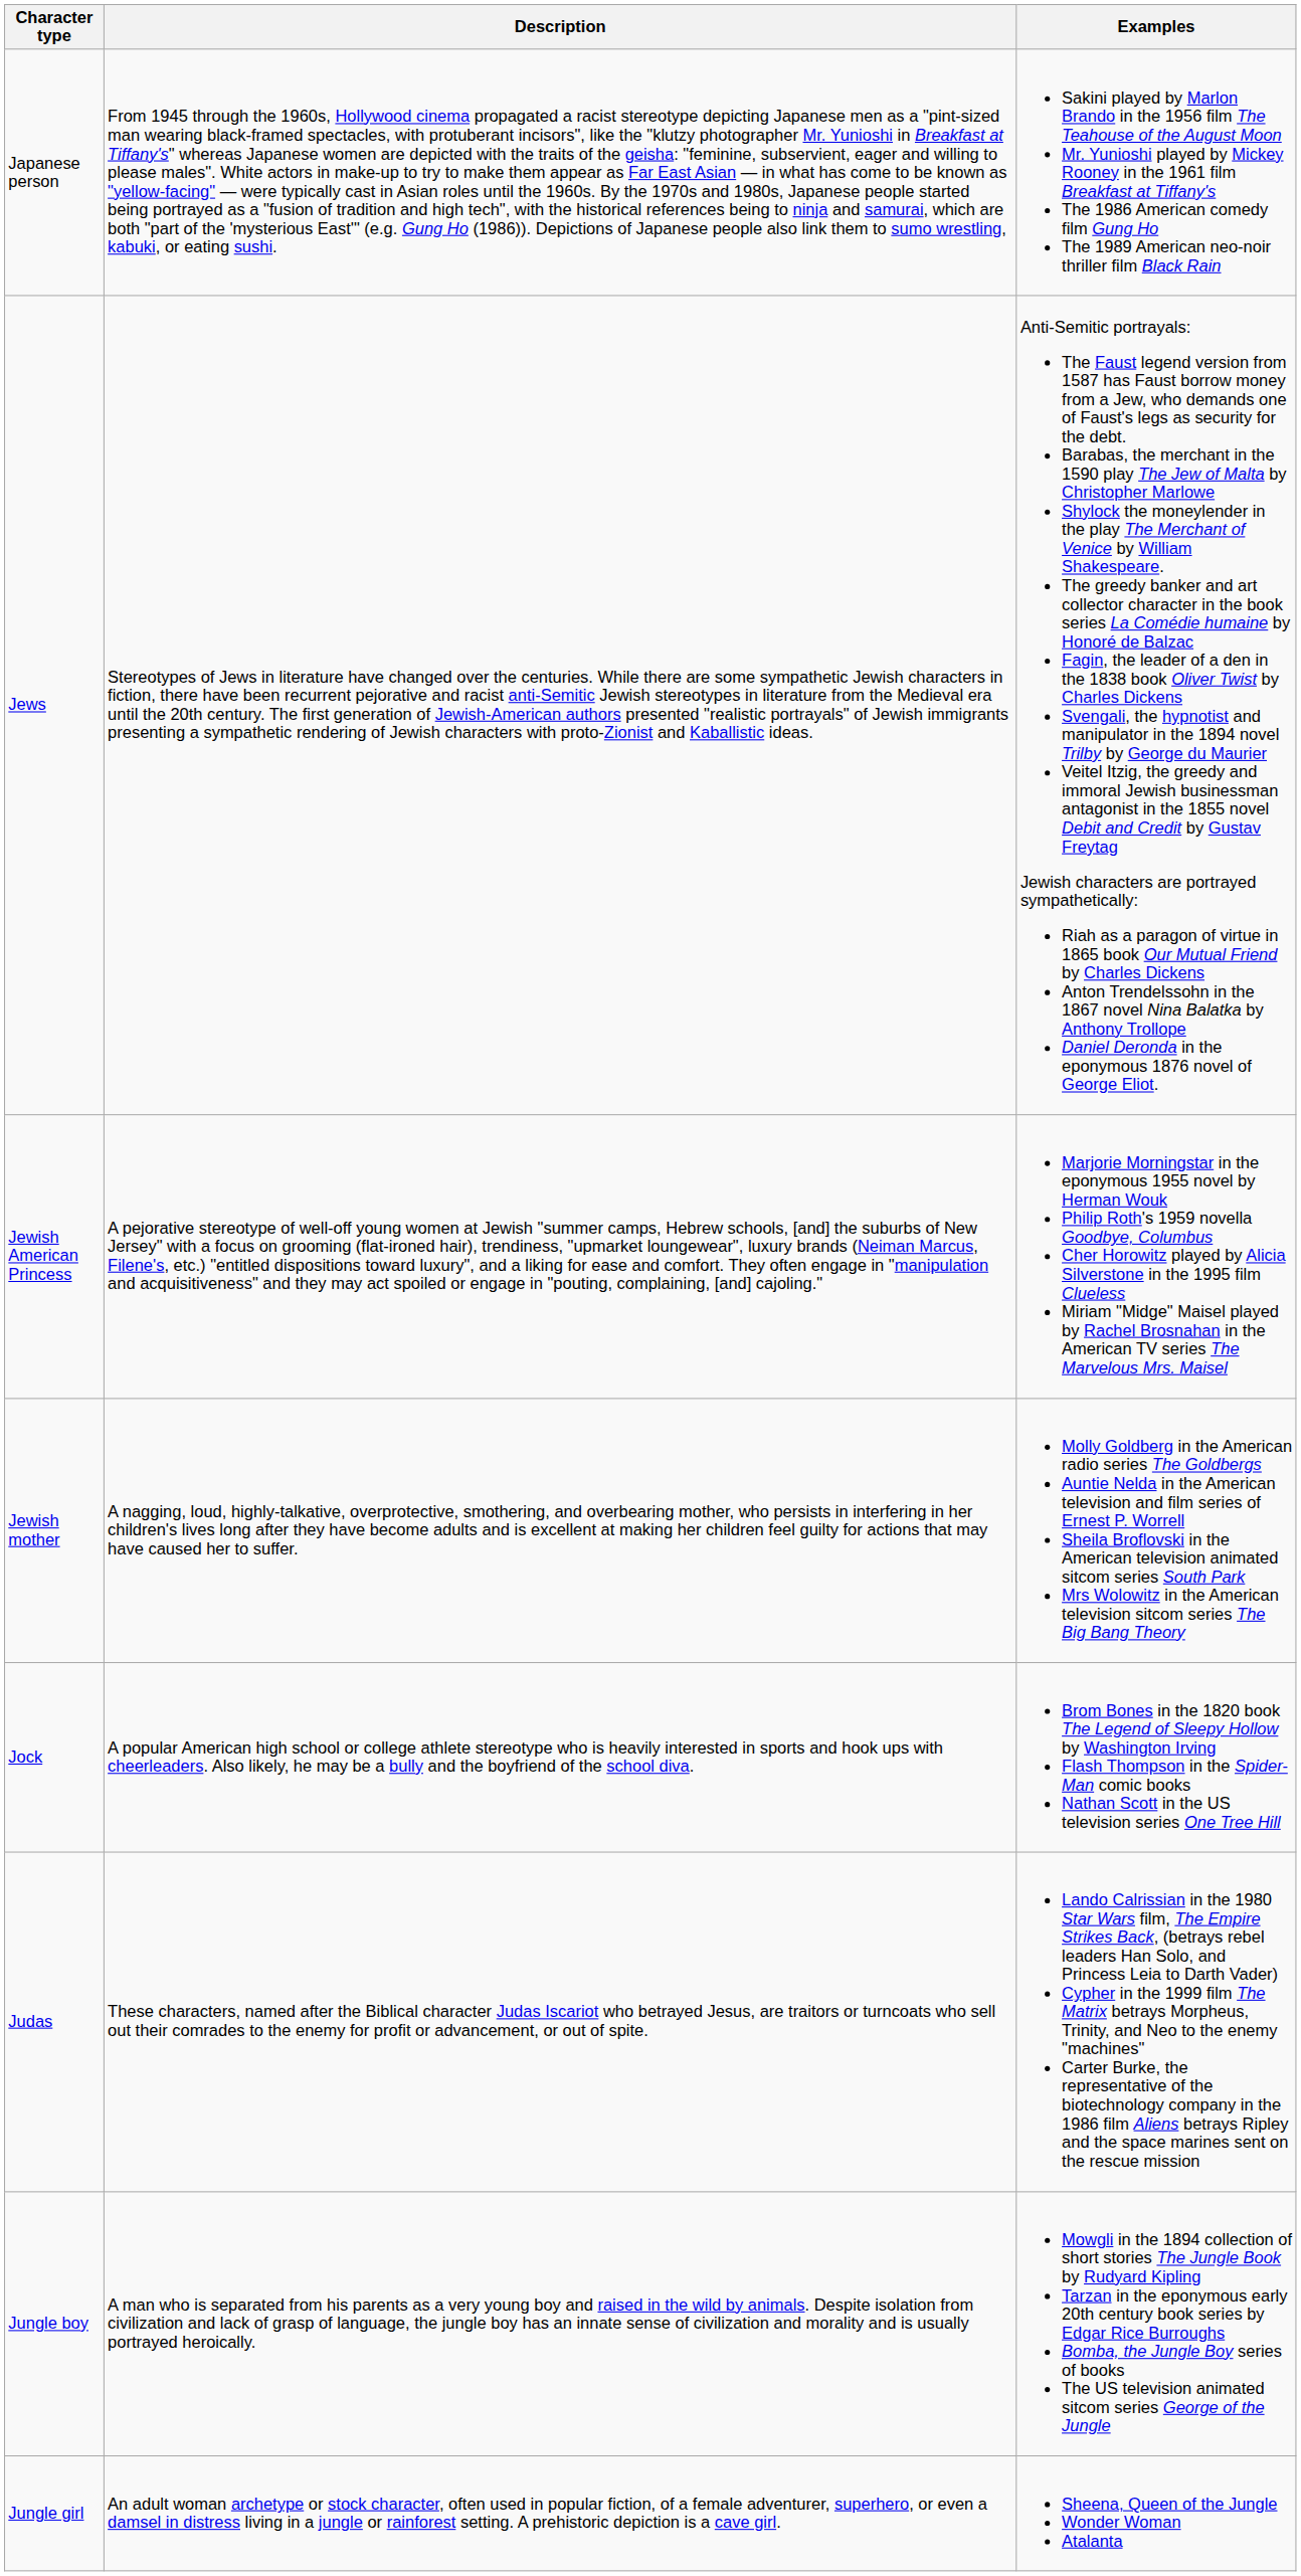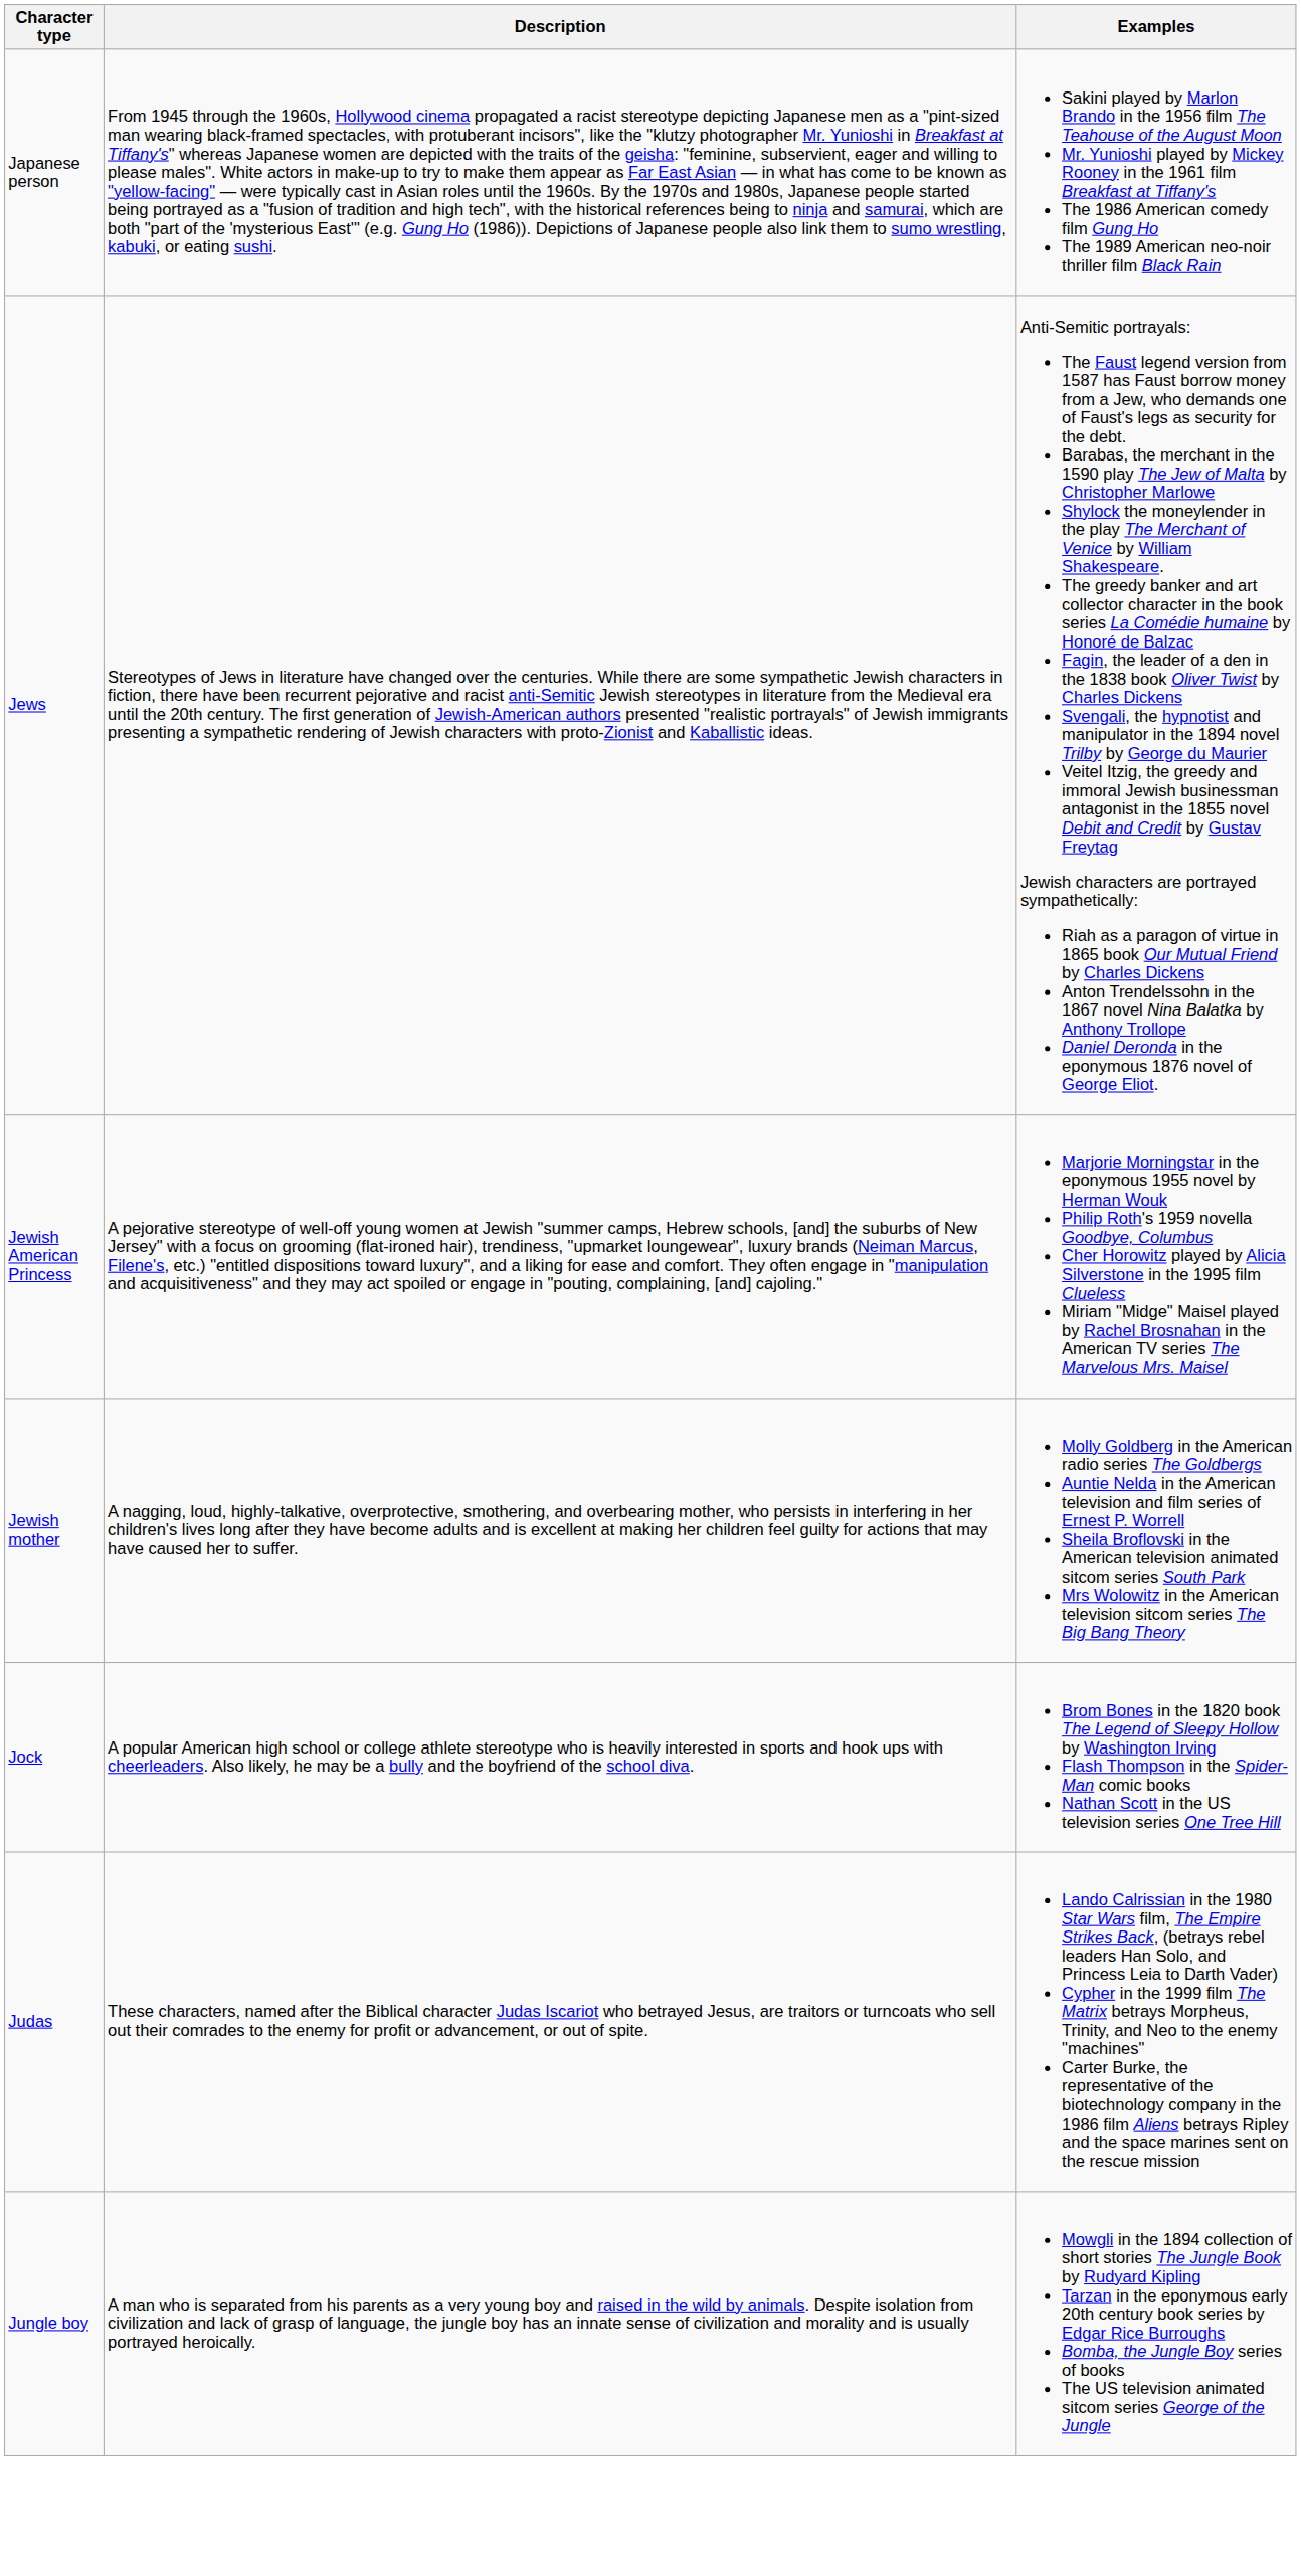 <table class="wikitable">
 <tr>
 <th>Character type</th>
 <th>Description</th>
 <th>Examples</th>
 </tr>
 <tr>
 <td>Japanese person</td>
 <td><br>From 1945 through the 1960s, <a href='#'>Hollywood cinema</a> propagated a racist stereotype depicting Japanese men as a "pint-sized man wearing black-framed spectacles, with protuberant incisors", like the "klutzy photographer <a href='#'>Mr. Yunioshi</a> in <em><a href='#'>Breakfast at Tiffany's</a></em>" whereas Japanese women are depicted with the traits of the <a href='#'>geisha</a>: "feminine, subservient, eager and willing to please males". White actors in make-up to try to make them appear as <a href='#'>Far East Asian</a> — in what has come to be known as <a href='#'>"yellow-facing"</a> — were typically cast in Asian roles until the 1960s. By the 1970s and 1980s, Japanese people started being portrayed as a "fusion of tradition and high tech", with the historical references being to <a href='#'>ninja</a> and <a href='#'>samurai</a>, which are both "part of the 'mysterious East'" (e.g. <em><a href='#'>Gung Ho</a></em> (1986)). Depictions of Japanese people also link them to <a href='#'>sumo wrestling</a>, <a href='#'>kabuki</a>, or eating <a href='#'>sushi</a>.</td>
 <td><br><ul><li>Sakini played by <a href='#'>Marlon Brando</a> in the 1956 film <a href='#'><em>The Teahouse of the August Moon</em></a></li><li><a href='#'>Mr. Yunioshi</a> played by <a href='#'>Mickey Rooney</a> in the 1961 film <a href='#'><em>Breakfast at Tiffany's</em></a></li><li>The 1986 American comedy film <em><a href='#'>Gung Ho</a></em></li><li>The 1989 American neo-noir thriller film <em><a href='#'>Black Rain</a></em></li></ul></td>
 </tr>
 <tr>
 <td><a href='#'>Jews</a></td>
 <td>Stereotypes of Jews in literature have changed over the centuries. While there are some sympathetic Jewish characters in fiction, there have been recurrent pejorative and racist <a href='#'>anti-Semitic</a> Jewish stereotypes in literature from the Medieval era until the 20th century.  The first generation of <a href='#'>Jewish-American authors</a> presented "realistic portrayals" of Jewish immigrants presenting a sympathetic rendering of Jewish characters with proto-<a href='#'>Zionist</a> and <a href='#'>Kaballistic</a> ideas.</td>
 <td><br>Anti-Semitic portrayals:<ul><li>The <a href='#'>Faust</a> legend version from 1587 has Faust borrow money from a Jew, who demands one of Faust's legs as security for the debt.</li><li>Barabas, the merchant in the 1590 play <em><a href='#'>The Jew of Malta</a></em> by <a href='#'>Christopher Marlowe</a></li><li><a href='#'>Shylock</a> the moneylender in the play <em><a href='#'>The Merchant of Venice</a></em> by <a href='#'>William Shakespeare</a>.</li><li>The greedy banker and art collector character in the book series <em><a href='#'>La Comédie humaine</a></em> by <a href='#'>Honoré de Balzac</a></li><li><a href='#'>Fagin</a>, the leader of a den in the 1838 book <em><a href='#'>Oliver Twist</a></em> by <a href='#'>Charles Dickens</a></li><li><a href='#'>Svengali</a>, the <a href='#'>hypnotist</a> and manipulator in the 1894 novel <em><a href='#'>Trilby</a></em> by <a href='#'>George du Maurier</a></li><li>Veitel Itzig, the greedy and immoral Jewish businessman antagonist in the 1855 novel <em><a href='#'>Debit and Credit</a></em> by <a href='#'>Gustav Freytag</a></li></ul>Jewish characters are portrayed sympathetically:<ul><li>Riah as a paragon of virtue in 1865 book <em><a href='#'>Our Mutual Friend</a></em> by <a href='#'>Charles Dickens</a></li><li>Anton Trendelssohn in the 1867 novel <em>Nina Balatka</em> by <a href='#'>Anthony Trollope</a></li><li><em><a href='#'>Daniel Deronda</a></em> in the eponymous 1876 novel of <a href='#'>George Eliot</a>.</li></ul></td>
 </tr>
 <tr>
 <td><a href='#'>Jewish American Princess</a></td>
 <td>A pejorative stereotype of well-off young women at Jewish "summer camps, Hebrew schools, [and] the suburbs of New Jersey" with a focus on grooming (flat-ironed hair), trendiness, "upmarket loungewear", luxury brands (<a href='#'>Neiman Marcus</a>, <a href='#'>Filene's</a>, etc.) "entitled dispositions toward luxury", and a liking for ease and comfort. They often engage in "<a href='#'>manipulation</a> and acquisitiveness" and they may act spoiled or engage in "pouting, complaining, [and] cajoling."</td>
 <td><br><ul><li><a href='#'>Marjorie Morningstar</a> in the eponymous 1955 novel by <a href='#'>Herman Wouk</a></li><li><a href='#'>Philip Roth</a>'s 1959 novella <em><a href='#'>Goodbye, Columbus</a></em></li><li><a href='#'>Cher Horowitz</a> played by <a href='#'>Alicia Silverstone</a> in the 1995 film <em><a href='#'>Clueless</a></em></li><li>Miriam "Midge" Maisel played by <a href='#'>Rachel Brosnahan</a> in the American TV series <em><a href='#'>The Marvelous Mrs. Maisel</a></em></li></ul></td>
 </tr>
 <tr>
 <td><a href='#'>Jewish mother</a></td>
 <td>A nagging, loud, highly-talkative, overprotective, smothering, and overbearing mother, who persists in interfering in her children's lives long after they have become adults and is excellent at making her children feel guilty for actions that may have caused her to suffer.</td>
 <td><br><ul><li><a href='#'>Molly Goldberg</a> in the American radio series <em><a href='#'>The Goldbergs</a></em></li><li><a href='#'>Auntie Nelda</a> in the American television and film series of <a href='#'>Ernest P. Worrell</a></li><li><a href='#'>Sheila Broflovski</a> in the American television animated sitcom series <em><a href='#'>South Park</a></em></li><li><a href='#'>Mrs Wolowitz</a> in the American television sitcom series <em><a href='#'>The Big Bang Theory</a></em></li></ul></td>
 </tr>
 <tr>
 <td><a href='#'>Jock</a></td>
 <td>A popular American high school or college athlete stereotype who is heavily interested in sports and hook ups with <a href='#'>cheerleaders</a>. Also likely, he may be a <a href='#'>bully</a> and the boyfriend of the <a href='#'>school diva</a>.</td>
 <td><br><ul><li><a href='#'>Brom Bones</a> in the 1820 book <em><a href='#'>The Legend of Sleepy Hollow</a></em> by <a href='#'>Washington Irving</a></li><li><a href='#'>Flash Thompson</a> in the <em><a href='#'>Spider-Man</a></em> comic books</li><li><a href='#'>Nathan Scott</a> in the US television series <em><a href='#'>One Tree Hill</a></em></li></ul></td>
 </tr>
 <tr>
 <td><a href='#'>Judas</a></td>
 <td>These characters, named after the Biblical character <a href='#'>Judas Iscariot</a> who betrayed Jesus, are traitors or turncoats who sell out their comrades to the enemy for profit or advancement, or out of spite.</td>
 <td><br><ul><li><a href='#'>Lando Calrissian</a> in the 1980 <em><a href='#'>Star Wars</a></em> film, <em><a href='#'>The Empire Strikes Back</a></em>, (betrays rebel leaders Han Solo, and Princess Leia to Darth Vader)</li><li><a href='#'>Cypher</a> in the 1999 film <em><a href='#'>The Matrix</a></em> betrays Morpheus, Trinity, and Neo to the enemy "machines"</li><li>Carter Burke, the representative of the biotechnology company in the 1986 film <em><a href='#'>Aliens</a></em> betrays Ripley and the space marines sent on the rescue mission</li></ul></td>
 </tr>
 <tr>
 <td><a href='#'>Jungle boy</a></td>
 <td>A man who is separated from his parents as a very young boy and <a href='#'>raised in the wild by animals</a>. Despite isolation from civilization and lack of grasp of language, the jungle boy has an innate sense of civilization and morality and is usually portrayed heroically.</td>
 <td><br><ul><li><a href='#'>Mowgli</a> in the 1894 collection of short stories <em><a href='#'>The Jungle Book</a></em> by <a href='#'>Rudyard Kipling</a></li><li><a href='#'>Tarzan</a> in the eponymous early 20th century book series by <a href='#'>Edgar Rice Burroughs</a></li><li><em><a href='#'>Bomba, the Jungle Boy</a></em> series of books</li><li>The US television animated sitcom series <em><a href='#'>George of the Jungle</a></em></li></ul></td>
 </tr>
-<tr>
-<td><a href='#'>Jungle girl</a></td>
-<td>An adult woman  <a href='#'>archetype</a> or <a href='#'>stock character</a>, often used in popular fiction, of a female adventurer, <a href='#'>superhero</a>, or even a <a href='#'>damsel in distress</a> living in a <a href='#'>jungle</a> or <a href='#'>rainforest</a> setting. A prehistoric depiction is a <a href='#'>cave girl</a>.</td>
-<td><br><ul><li><a href='#'>Sheena, Queen of the Jungle</a></li><li><a href='#'>Wonder Woman</a></li><li><a href='#'>Atalanta</a></li></ul></td>
-</tr>
 </table>
